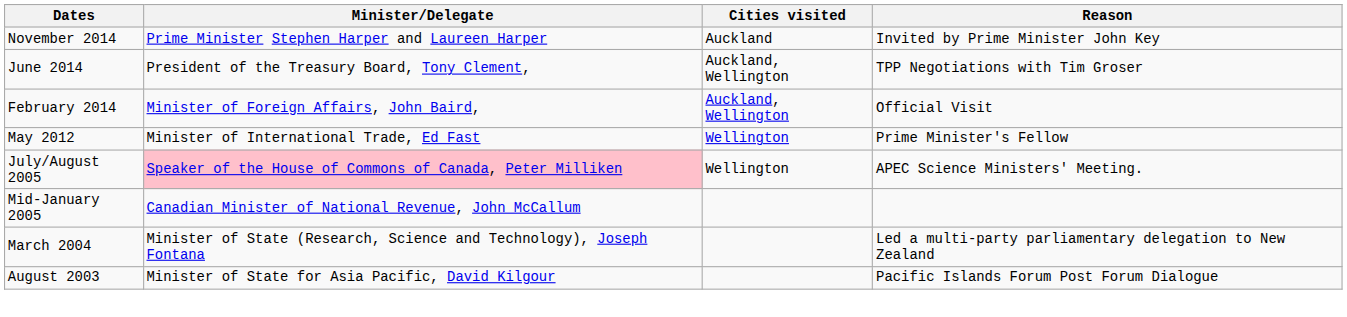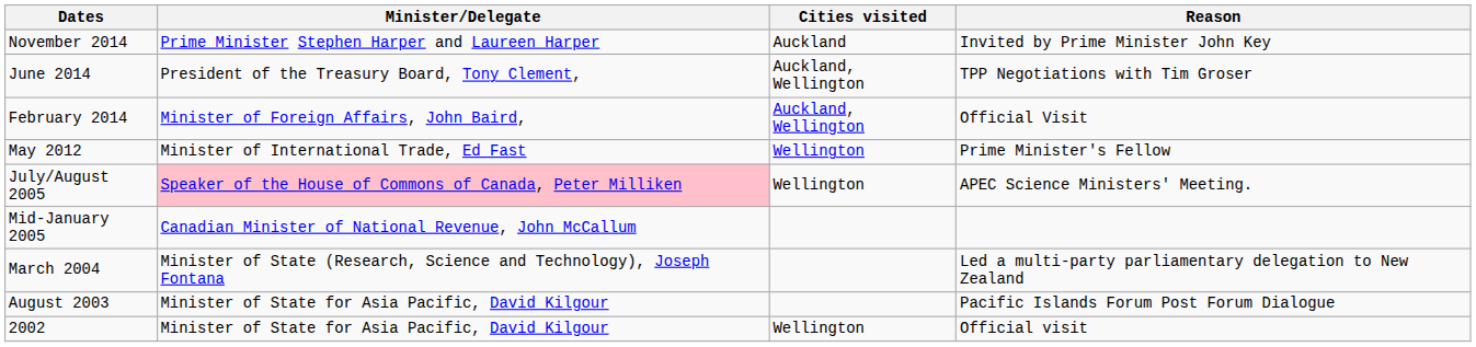 <table class=wikitable>
 <tr>
 <th>Dates</th>
 <th>Minister/Delegate</th>
 <th>Cities visited</th>
 <th>Reason</th>
 </tr>
 <tr>
 <td>November 2014</td>
 <td><a href='#'>Prime Minister</a> <a href='#'>Stephen Harper</a> and <a href='#'>Laureen Harper</a></td>
 <td>Auckland</td>
 <td>Invited by Prime Minister John Key</td>
 </tr>
 <tr>
 <td>June 2014</td>
 <td>President of the Treasury Board, <a href='#'>Tony Clement</a>,</td>
 <td>Auckland, Wellington</td>
 <td>TPP Negotiations with Tim Groser</td>
 </tr>
 <tr>
 <td>February 2014</td>
 <td><a href='#'>Minister of Foreign Affairs</a>, <a href='#'>John Baird</a>,</td>
 <td><a href='#'>Auckland</a>, <a href='#'>Wellington</a></td>
 <td>Official Visit</td>
 </tr>
 <tr>
 <td>May 2012</td>
 <td>Minister of International Trade, <a href='#'>Ed Fast</a></td>
 <td><a href='#'>Wellington</a></td>
 <td>Prime Minister's Fellow</td>
 </tr>
 <tr>
 <td>July/August 2005</td>
 <td style="background: pink;"><a href='#'>Speaker of the House of Commons of Canada</a>, <a href='#'>Peter Milliken</a></td>
 <td>Wellington</td>
 <td>APEC Science Ministers' Meeting.</td>
 </tr>
 <tr>
 <td>Mid-January 2005</td>
 <td><a href='#'>Canadian Minister of National Revenue</a>, <a href='#'>John McCallum</a></td>
 <td></td>
 <td></td>
 </tr>
 <tr>
 <td>March 2004</td>
 <td>Minister of State (Research, Science and Technology), <a href='#'>Joseph Fontana</a></td>
 <td></td>
 <td>Led a multi-party parliamentary delegation to New Zealand</td>
 </tr>
 <tr>
 <td>August 2003</td>
 <td>Minister of State for Asia Pacific, <a href='#'>David Kilgour</a></td>
 <td></td>
 <td>Pacific Islands Forum Post Forum Dialogue</td>
 </tr>
+<tr>
+<td>2002</td>
+<td>Minister of State for Asia Pacific, <a href='#'>David Kilgour</a></td>
+<td>Wellington</td>
+<td>Official visit</td>
+</tr>
 </table>
